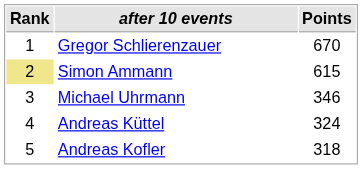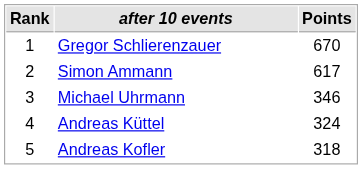 <table cellspacing="1" cellpadding="3" style="border:1px solid #aaa; font-size:86%;">
 <tr style="background:#e4e4e4;">
 <th style="border-bottom:1px solid #aaa; width:10px;">Rank</th>
 <th style="border-bottom:1px solid #aaa; width:200px;"><em>after 10 events</em></th>
 <th style="border-bottom:1px solid #aaa; width:20px;">Points</th>
 </tr>
 <tr>
 <td align=center>1</td>
 <td> <a href='#'>Gregor Schlierenzauer</a></td>
 <td align=center>670</td>
 </tr>
 <tr>
-<td align=center style="background: khaki;">2</td>
+<td align=center>2</td>
 <td> <a href='#'>Simon Ammann</a></td>
-<td align=center>615</td>
+<td align=center>617</td>
 </tr>
 <tr>
 <td align=center>3</td>
 <td> <a href='#'>Michael Uhrmann</a></td>
 <td align=center>346</td>
 </tr>
 <tr>
 <td align=center>4</td>
 <td> <a href='#'>Andreas Küttel</a></td>
 <td align=center>324</td>
 </tr>
 <tr>
 <td align=center>5</td>
 <td> <a href='#'>Andreas Kofler</a></td>
 <td align=center>318</td>
 </tr>
 </table>
